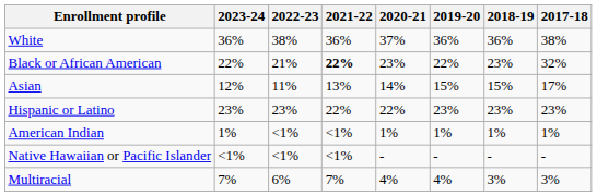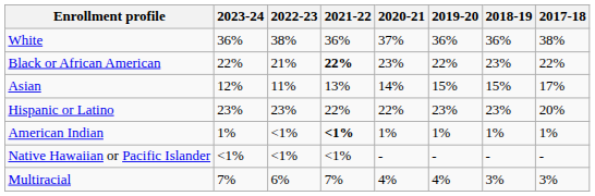 <table class="wikitable sortable collapsible" style="font-size: 90%;">
 <tr>
 <th>Enrollment profile</th>
 <th>2023-24</th>
 <th>2022-23</th>
 <th>2021-22</th>
 <th>2020-21</th>
 <th>2019-20</th>
 <th>2018-19</th>
 <th>2017-18</th>
 </tr>
 <tr>
 <td><a href='#'>White</a></td>
 <td>36%</td>
 <td>38%</td>
 <td>36%</td>
 <td>37%</td>
 <td>36%</td>
 <td>36%</td>
 <td>38%</td>
 </tr>
 <tr>
 <td><a href='#'>Black or African American</a></td>
 <td>22%</td>
 <td>21%</td>
 <td><strong>22%</strong></td>
 <td>23%</td>
 <td>22%</td>
 <td>23%</td>
-<td>32%</td>
+<td>22%</td>
 </tr>
 <tr>
 <td><a href='#'>Asian</a></td>
 <td>12%</td>
 <td>11%</td>
 <td>13%</td>
 <td>14%</td>
 <td>15%</td>
 <td>15%</td>
 <td>17%</td>
 </tr>
 <tr>
 <td><a href='#'>Hispanic or Latino</a></td>
 <td>23%</td>
 <td>23%</td>
 <td>22%</td>
 <td>22%</td>
 <td>23%</td>
 <td>23%</td>
-<td>23%</td>
+<td>20%</td>
 </tr>
 <tr>
 <td><a href='#'>American Indian</a></td>
 <td>1%</td>
 <td><1%</td>
-<td><1%</td>
+<td><strong><1%</strong></td>
 <td>1%</td>
 <td>1%</td>
 <td>1%</td>
 <td>1%</td>
 </tr>
 <tr>
 <td><a href='#'>Native Hawaiian</a> or <a href='#'>Pacific Islander</a></td>
 <td><1%</td>
 <td><1%</td>
 <td><1%</td>
 <td>-</td>
 <td>-</td>
 <td>-</td>
 <td>-</td>
 </tr>
 <tr>
 <td><a href='#'>Multiracial</a></td>
 <td>7%</td>
 <td>6%</td>
 <td>7%</td>
 <td>4%</td>
 <td>4%</td>
 <td>3%</td>
 <td>3%</td>
 </tr>
 </table>
